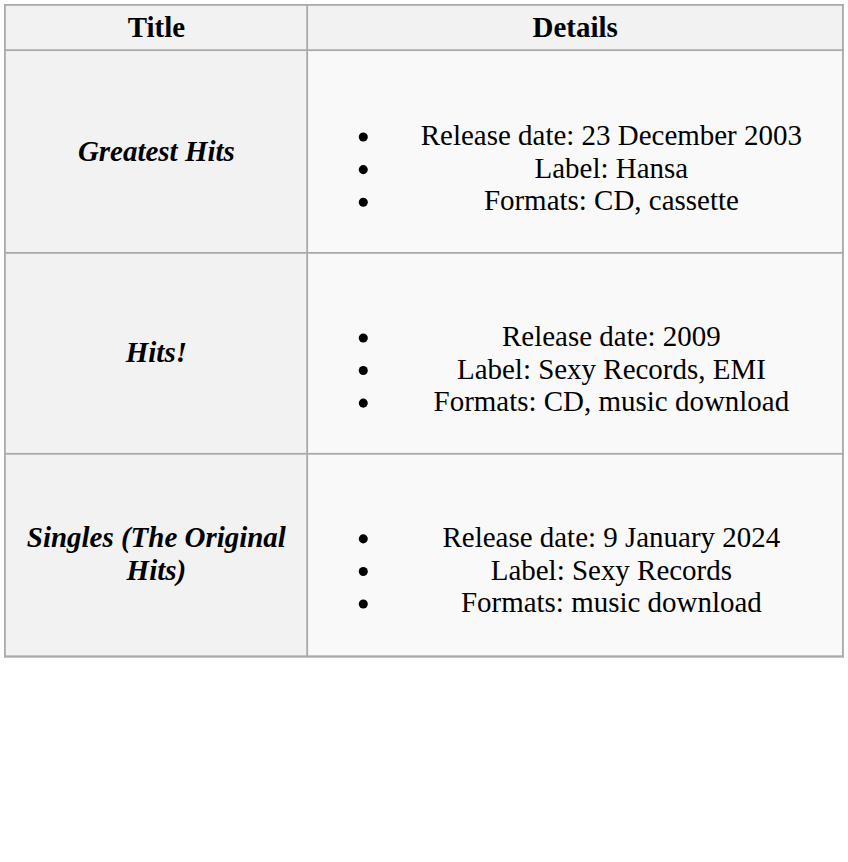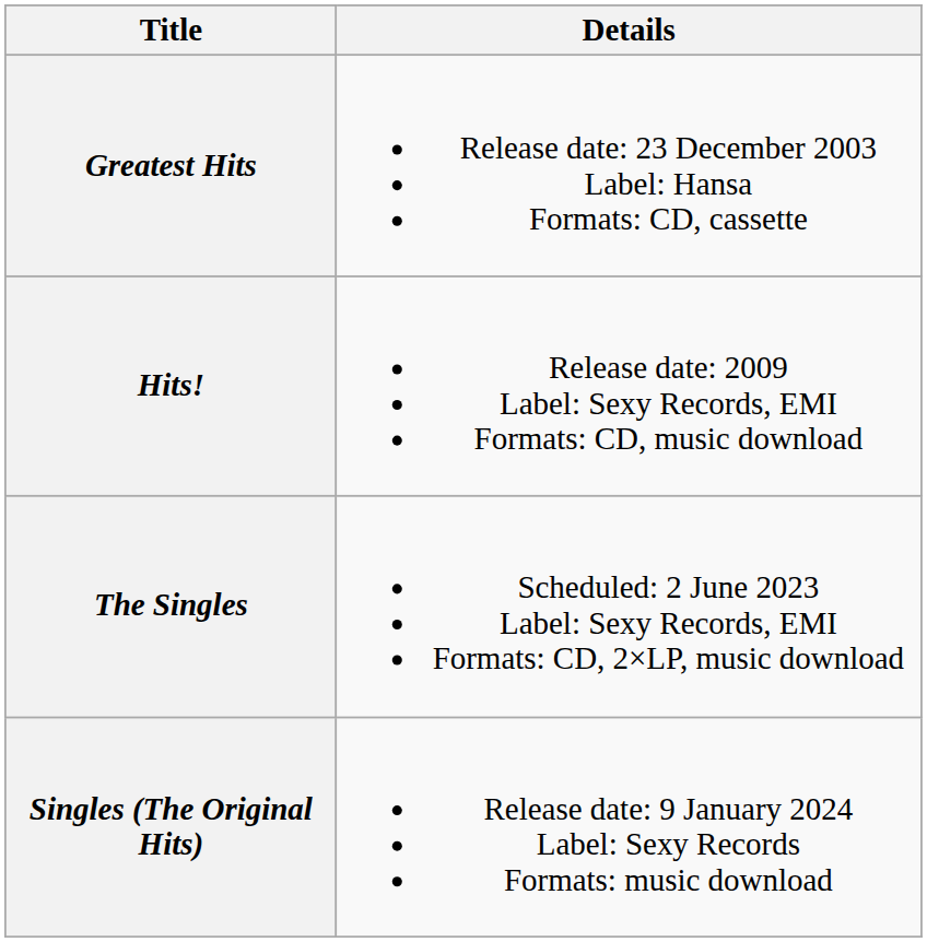 <table class="wikitable plainrowheaders" style="text-align:center;">
 <tr>
 <th style="width:10em;">Title</th>
 <th style="width:18em;">Details</th>
 </tr>
 <tr>
 <th scope="row"><em>Greatest Hits</em></th>
 <td><br><ul><li>Release date: 23 December 2003</li><li>Label: Hansa</li><li>Formats: CD, cassette</li></ul></td>
 </tr>
 <tr>
 <th scope="row"><em>Hits!</em></th>
 <td><br><ul><li>Release date: 2009</li><li>Label: Sexy Records, EMI</li><li>Formats: CD, music download</li></ul></td>
 </tr>
 <tr>
+<th scope="row"><em>The Singles</em></th>
+<td><br><ul><li>Scheduled: 2 June 2023</li><li>Label: Sexy Records, EMI</li><li>Formats: CD, 2×LP, music download</li></ul></td>
+</tr>
+<tr>
 <th scope="row"><em>Singles (The Original Hits)</em></th>
 <td><br><ul><li>Release date: 9 January 2024</li><li>Label: Sexy Records</li><li>Formats: music download</li></ul></td>
 </tr>
 <tr>
 </tr>
 </table>
